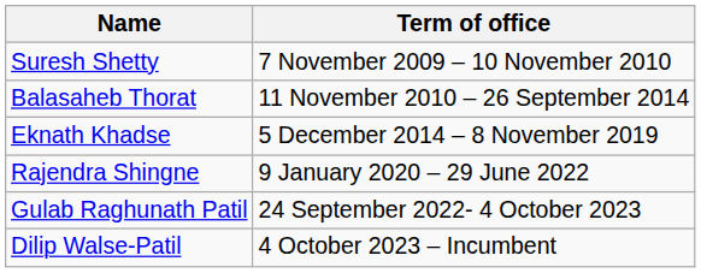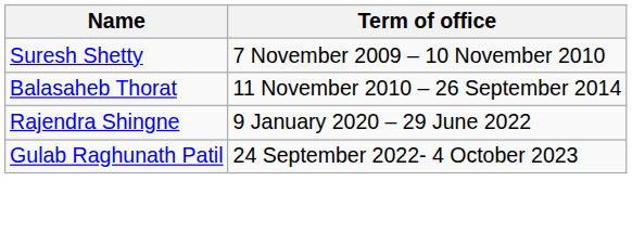 <table class="wikitable">
 <tr>
 <th>Name</th>
 <th>Term of office</th>
 </tr>
 <tr>
 <td><a href='#'>Suresh Shetty</a><br></td>
 <td>7 November 2009 – 	10 November 2010</td>
 </tr>
 <tr>
 <td><a href='#'>Balasaheb Thorat</a><br></td>
 <td>11 November 2010 – 	26 September 2014</td>
 </tr>
 <tr>
-<td><a href='#'>Eknath Khadse</a><br></td>
-<td>5 December 2014 – 8 November 2019</td>
-</tr>
-<tr>
 <td><a href='#'>Rajendra Shingne</a><br></td>
 <td>9 January 2020 – 29 June 2022</td>
 </tr>
 <tr>
 <td><a href='#'>Gulab Raghunath Patil</a><br></td>
 <td>24 September 2022- 4 October 2023</td>
 </tr>
-<tr>
-<td><a href='#'>Dilip Walse-Patil</a><br></td>
-<td>4 October 2023 – Incumbent</td>
-</tr>
 </table>
